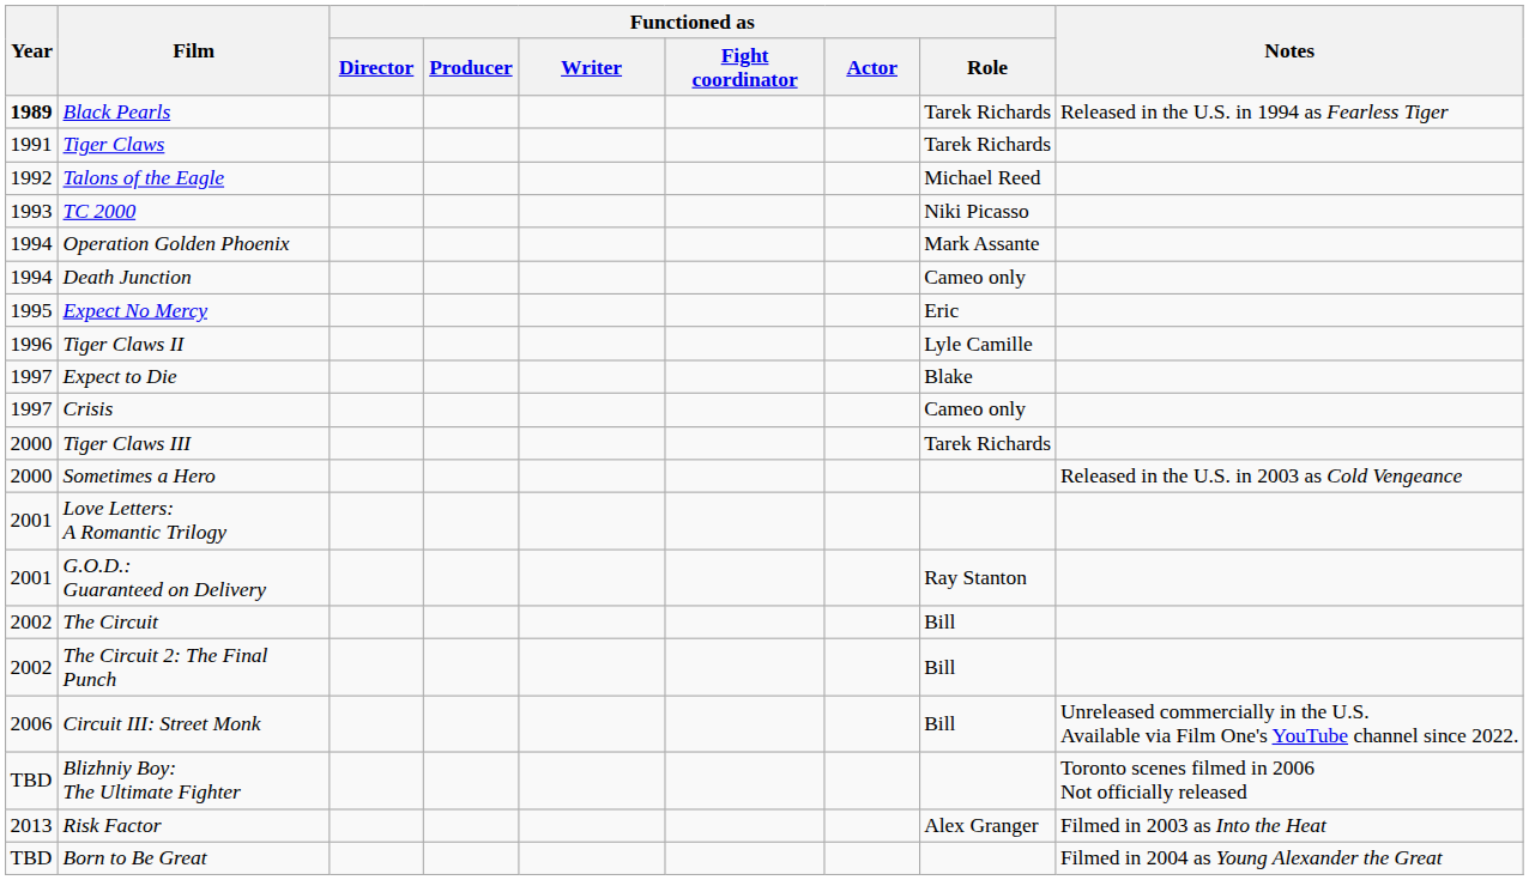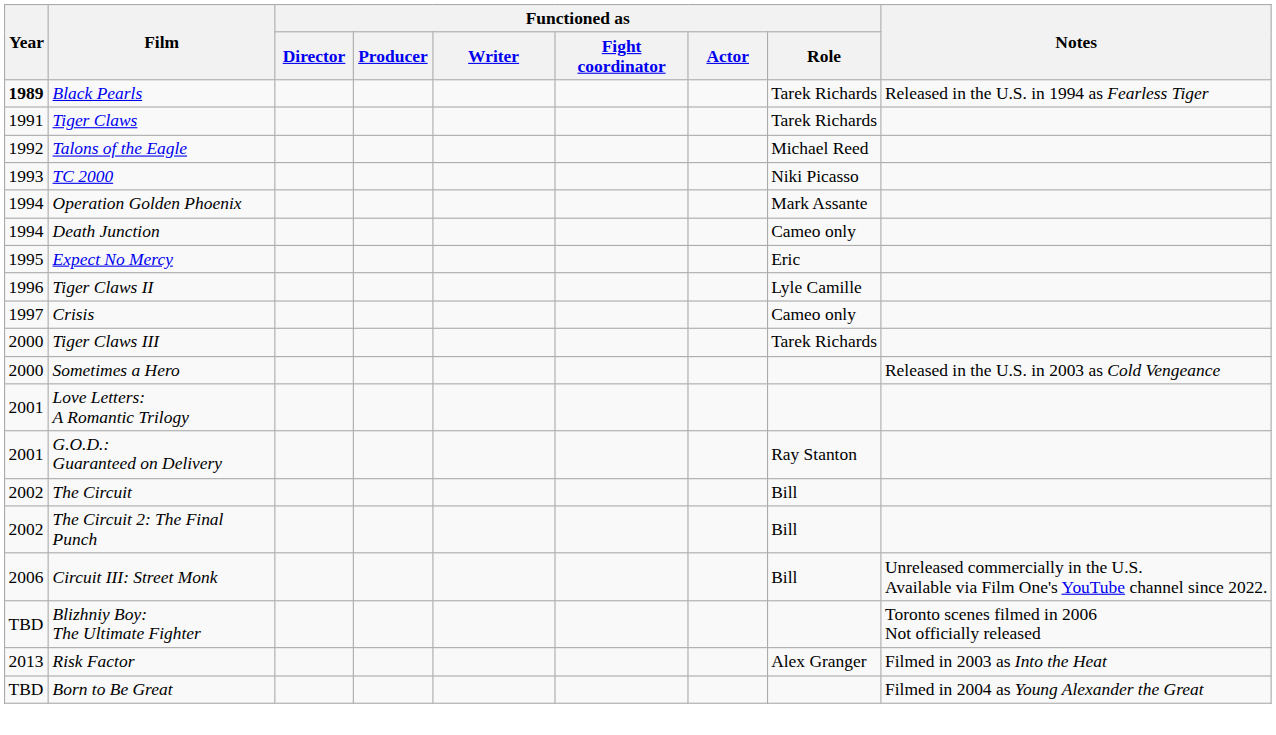 <table class="wikitable" style="margin-right: 0;">
 <tr>
 <th rowspan="2" style="width:33px;">Year</th>
 <th rowspan="2" style="width:200px;">Film</th>
 <th colspan="6">Functioned as</th>
 <th rowspan="2">Notes</th>
 </tr>
 <tr>
 <th style="width:65px;"><a href='#'>Director</a></th>
 <th style="width:65px;"><a href='#'>Producer</a></th>
 <th style="width:105px;"><a href='#'>Writer</a></th>
 <th style="width:115px;"><a href='#'>Fight coordinator</a></th>
 <th style="width:65px;"><a href='#'>Actor</a></th>
 <th>Role</th>
 </tr>
 <tr>
 <td><strong>1989</strong></td>
 <td><em><a href='#'>Black Pearls</a></em></td>
 <td></td>
 <td></td>
 <td></td>
 <td></td>
 <td></td>
 <td>Tarek Richards</td>
 <td>Released in the U.S. in 1994 as <em>Fearless Tiger</em></td>
 </tr>
 <tr>
 <td>1991</td>
 <td><em><a href='#'>Tiger Claws</a></em></td>
 <td></td>
 <td></td>
 <td></td>
 <td></td>
 <td></td>
 <td>Tarek Richards</td>
 <td></td>
 </tr>
 <tr>
 <td>1992</td>
 <td><em><a href='#'>Talons of the Eagle</a></em></td>
 <td></td>
 <td></td>
 <td></td>
 <td></td>
 <td></td>
 <td>Michael Reed</td>
 <td></td>
 </tr>
 <tr>
 <td>1993</td>
 <td><em><a href='#'>TC 2000</a></em></td>
 <td></td>
 <td></td>
 <td></td>
 <td></td>
 <td></td>
 <td>Niki Picasso</td>
 <td></td>
 </tr>
 <tr>
 <td>1994</td>
 <td><em>Operation Golden Phoenix</em></td>
 <td></td>
 <td></td>
 <td></td>
 <td></td>
 <td></td>
 <td>Mark Assante</td>
 <td></td>
 </tr>
 <tr>
 <td>1994</td>
 <td><em>Death Junction</em></td>
 <td></td>
 <td></td>
 <td></td>
 <td></td>
 <td></td>
 <td>Cameo only</td>
 <td></td>
 </tr>
 <tr>
 <td>1995</td>
 <td><em><a href='#'>Expect No Mercy</a></em></td>
 <td></td>
 <td></td>
 <td></td>
 <td></td>
 <td></td>
 <td>Eric</td>
 <td></td>
 </tr>
 <tr>
 <td>1996</td>
 <td><em>Tiger Claws II</em></td>
 <td></td>
 <td></td>
 <td></td>
 <td></td>
 <td></td>
 <td>Lyle Camille</td>
-<td></td>
-</tr>
-<tr>
-<td>1997</td>
-<td><em>Expect to Die</em></td>
-<td></td>
-<td></td>
-<td></td>
-<td></td>
-<td></td>
-<td>Blake</td>
 <td></td>
 </tr>
 <tr>
 <td>1997</td>
 <td><em>Crisis</em></td>
 <td></td>
 <td></td>
 <td></td>
 <td></td>
 <td></td>
 <td>Cameo only</td>
 <td></td>
 </tr>
 <tr>
 <td>2000</td>
 <td><em>Tiger Claws III</em></td>
 <td></td>
 <td></td>
 <td></td>
 <td></td>
 <td></td>
 <td>Tarek Richards</td>
 <td></td>
 </tr>
 <tr>
 <td>2000</td>
 <td><em>Sometimes a Hero</em></td>
 <td></td>
 <td></td>
 <td></td>
 <td></td>
 <td></td>
 <td></td>
 <td>Released in the U.S. in 2003 as <em>Cold Vengeance</em></td>
 </tr>
 <tr>
 <td>2001</td>
 <td><em>Love Letters:<br>A Romantic Trilogy</em></td>
 <td></td>
 <td></td>
 <td></td>
 <td></td>
 <td></td>
 <td></td>
 <td></td>
 </tr>
 <tr>
 <td>2001</td>
 <td><em>G.O.D.:<br>Guaranteed on Delivery</em></td>
 <td></td>
 <td></td>
 <td></td>
 <td></td>
 <td></td>
 <td>Ray Stanton</td>
 <td></td>
 </tr>
 <tr>
 <td>2002</td>
 <td><em>The Circuit</em></td>
 <td></td>
 <td></td>
 <td></td>
 <td></td>
 <td></td>
 <td>Bill</td>
 <td></td>
 </tr>
 <tr>
 <td>2002</td>
 <td><em>The Circuit 2: The Final Punch</em></td>
 <td></td>
 <td></td>
 <td></td>
 <td></td>
 <td></td>
 <td>Bill</td>
 <td></td>
 </tr>
 <tr>
 <td>2006</td>
 <td><em>Circuit III: Street Monk</em></td>
 <td></td>
 <td></td>
 <td></td>
 <td></td>
 <td></td>
 <td>Bill</td>
 <td>Unreleased commercially in the U.S.<br>Available via Film One's <a href='#'>YouTube</a> channel since 2022.</td>
 </tr>
 <tr>
 <td>TBD</td>
 <td><em>Blizhniy Boy:<br>The Ultimate Fighter</em></td>
 <td></td>
 <td></td>
 <td></td>
 <td></td>
 <td></td>
 <td></td>
 <td>Toronto scenes filmed in 2006<br>Not officially released</td>
 </tr>
 <tr>
 <td>2013</td>
 <td><em>Risk Factor</em></td>
 <td></td>
 <td></td>
 <td></td>
 <td></td>
 <td></td>
 <td>Alex Granger</td>
 <td>Filmed in 2003 as <em>Into the Heat</em></td>
 </tr>
 <tr>
 <td>TBD</td>
 <td><em>Born to Be Great</em></td>
 <td></td>
 <td></td>
 <td></td>
 <td></td>
 <td></td>
 <td></td>
 <td>Filmed in 2004 as <em>Young Alexander the Great</em></td>
 </tr>
 </table>
